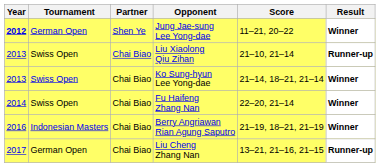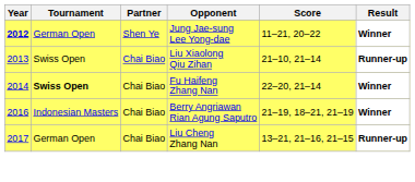 <table class="sortable wikitable" style="font-size: 90%;">
 <tr>
 <th>Year</th>
 <th>Tournament</th>
 <th>Partner</th>
 <th>Opponent</th>
 <th>Score</th>
 <th>Result</th>
 </tr>
 <tr style="background:#FFFF67">
 <td align="center"><strong><a href='#'>2012</a></strong></td>
 <td align="left"><a href='#'>German Open</a></td>
 <td align="left"> <a href='#'>Shen Ye</a></td>
 <td align="left"> <a href='#'>Jung Jae-sung</a> <br>  <a href='#'>Lee Yong-dae</a></td>
 <td align="left">11–21, 20–22</td>
 <td style="text-align:left; background:white"> <strong>Winner</strong></td>
 </tr>
 <tr style="background:#FFFF67">
 <td align="center"><a href='#'>2013</a></td>
 <td align="left">Swiss Open</td>
 <td align="left"> <a href='#'>Chai Biao</a></td>
 <td align="left"> <a href='#'>Liu Xiaolong</a> <br>  <a href='#'>Qiu Zihan</a></td>
 <td align="left">21–10, 21–14</td>
 <td style="text-align:left; background:white"> <strong>Runner-up</strong></td>
 </tr>
 <tr style="background:#FFFF67">
-<td align="center"><a href='#'>2013</a></td>
-<td align="left"><a href='#'>Swiss Open</a></td>
-<td align="left"> Chai Biao</td>
-<td align="left"> <a href='#'>Ko Sung-hyun</a> <br>  Lee Yong-dae</td>
-<td align="left">21–14, 18–21, 21–14</td>
-<td style="text-align:left; background:white"> <strong>Winner</strong></td>
-</tr>
-<tr style="background:#FFFF67">
 <td align="center"><a href='#'>2014</a></td>
-<td align="left">Swiss Open</td>
+<td align="left"><strong>Swiss Open</strong></td>
 <td align="left"> Chai Biao</td>
 <td align="left"> <a href='#'>Fu Haifeng</a> <br>  <a href='#'>Zhang Nan</a></td>
 <td align="left">22–20, 21–14</td>
 <td style="text-align:left; background:white"> <strong>Winner</strong></td>
 </tr>
 <tr style="background:#FFFF67">
 <td align="center"><a href='#'>2016</a></td>
 <td align="left"><a href='#'>Indonesian Masters</a></td>
 <td align="left"> Chai Biao</td>
 <td align="left"> <a href='#'>Berry Angriawan</a> <br>  <a href='#'>Rian Agung Saputro</a></td>
 <td align="left">21–19, 18–21, 21–19</td>
 <td style="text-align:left; background:white"> <strong>Winner</strong></td>
 </tr>
 <tr style="background:#FFFF67">
 <td align="center"><a href='#'>2017</a></td>
 <td align="left">German Open</td>
 <td align="left"> Chai Biao</td>
 <td align="left"> <a href='#'>Liu Cheng</a> <br>  Zhang Nan</td>
 <td align="left">13–21, 21–16, 21–15</td>
 <td style="text-align:left; background:white"> <strong>Runner-up</strong></td>
 </tr>
 </table>
